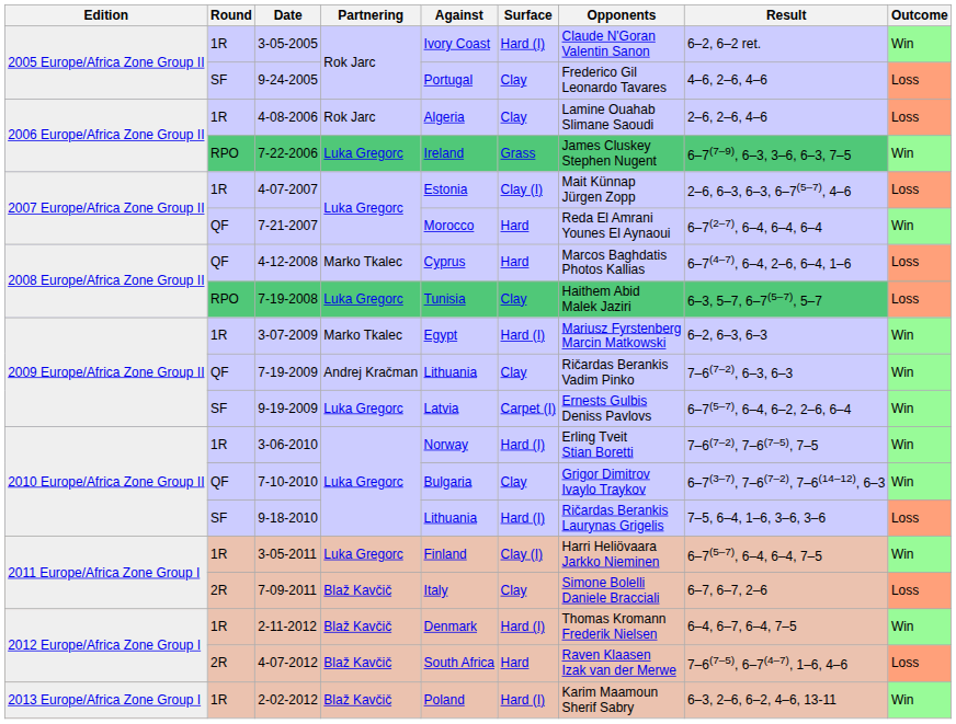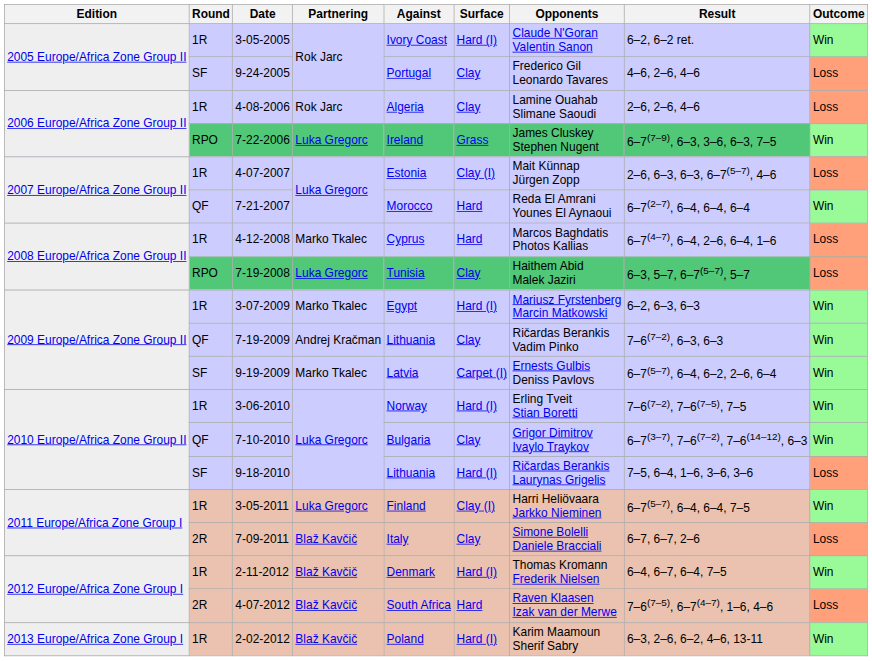 <table class=wikitable style=font-size:97%>
 <tr>
 <th>Edition</th>
 <th>Round</th>
 <th>Date</th>
 <th>Partnering</th>
 <th>Against</th>
 <th>Surface</th>
 <th>Opponents</th>
 <th>Result</th>
 <th>Outcome</th>
 </tr>
 <tr bgcolor=#CCCCFF>
 <td rowspan=2 bgcolor=#efefef><a href='#'>2005 Europe/Africa Zone Group II</a></td>
 <td>1R</td>
 <td>3-05-2005</td>
 <td rowspan=2> Rok Jarc</td>
 <td> <a href='#'>Ivory Coast</a></td>
 <td><a href='#'>Hard (I)</a></td>
 <td> <a href='#'>Claude N'Goran</a><br> <a href='#'>Valentin Sanon</a></td>
 <td>6–2, 6–2 ret.</td>
 <td bgcolor=98FB98>Win</td>
 </tr>
 <tr bgcolor=#CCCCFF>
 <td>SF</td>
 <td>9-24-2005</td>
 <td> <a href='#'>Portugal</a></td>
 <td><a href='#'>Clay</a></td>
 <td> Frederico Gil<br> Leonardo Tavares</td>
 <td>4–6, 2–6, 4–6</td>
 <td bgcolor=FFA07A>Loss</td>
 </tr>
 <tr bgcolor=#CCCCFF>
 <td rowspan=2 bgcolor=#efefef><a href='#'>2006 Europe/Africa Zone Group II</a></td>
 <td>1R</td>
 <td>4-08-2006</td>
 <td> Rok Jarc</td>
 <td> <a href='#'>Algeria</a></td>
 <td><a href='#'>Clay</a></td>
 <td> Lamine Ouahab<br> Slimane Saoudi</td>
 <td>2–6, 2–6, 4–6</td>
 <td bgcolor=FFA07A>Loss</td>
 </tr>
 <tr bgcolor=#50C878>
 <td>RPO</td>
 <td>7-22-2006</td>
 <td> <a href='#'>Luka Gregorc</a></td>
 <td> <a href='#'>Ireland</a></td>
 <td><a href='#'>Grass</a></td>
 <td> James Cluskey<br> Stephen Nugent</td>
 <td>6–7<sup>(7–9)</sup>, 6–3, 3–6, 6–3, 7–5</td>
 <td bgcolor=98FB98>Win</td>
 </tr>
 <tr bgcolor=#CCCCFF>
 <td rowspan=2 bgcolor=#efefef><a href='#'>2007 Europe/Africa Zone Group II</a></td>
 <td>1R</td>
 <td>4-07-2007</td>
 <td rowspan=2> <a href='#'>Luka Gregorc</a></td>
 <td> <a href='#'>Estonia</a></td>
 <td><a href='#'>Clay (I)</a></td>
 <td> Mait Künnap<br> Jürgen Zopp</td>
 <td>2–6, 6–3, 6–3, 6–7<sup>(5–7)</sup>, 4–6</td>
 <td bgcolor=FFA07A>Loss</td>
 </tr>
 <tr bgcolor=#CCCCFF>
 <td>QF</td>
 <td>7-21-2007</td>
 <td> <a href='#'>Morocco</a></td>
 <td><a href='#'>Hard</a></td>
 <td> Reda El Amrani<br> Younes El Aynaoui</td>
 <td>6–7<sup>(2–7)</sup>, 6–4, 6–4, 6–4</td>
 <td bgcolor=98FB98>Win</td>
 </tr>
 <tr bgcolor=#CCCCFF>
 <td rowspan=2 bgcolor=#efefef><a href='#'>2008 Europe/Africa Zone Group II</a></td>
-<td>QF</td>
+<td>1R</td>
 <td>4-12-2008</td>
 <td> Marko Tkalec</td>
 <td> <a href='#'>Cyprus</a></td>
 <td><a href='#'>Hard</a></td>
 <td> Marcos Baghdatis<br> Photos Kallias</td>
 <td>6–7<sup>(4–7)</sup>, 6–4, 2–6, 6–4, 1–6</td>
 <td bgcolor=FFA07A>Loss</td>
 </tr>
 <tr bgcolor=#50C878>
 <td>RPO</td>
 <td>7-19-2008</td>
 <td> <a href='#'>Luka Gregorc</a></td>
 <td> <a href='#'>Tunisia</a></td>
 <td><a href='#'>Clay</a></td>
 <td> Haithem Abid<br> Malek Jaziri</td>
 <td>6–3, 5–7, 6–7<sup>(5–7)</sup>, 5–7</td>
 <td bgcolor=FFA07A>Loss</td>
 </tr>
 <tr bgcolor=#CCCCFF>
 <td rowspan=3 bgcolor=#efefef><a href='#'>2009 Europe/Africa Zone Group II</a></td>
 <td>1R</td>
 <td>3-07-2009</td>
 <td> Marko Tkalec</td>
 <td> <a href='#'>Egypt</a></td>
 <td><a href='#'>Hard (I)</a></td>
 <td> <a href='#'>Mariusz Fyrstenberg</a> <br>  <a href='#'>Marcin Matkowski</a></td>
 <td>6–2, 6–3, 6–3</td>
 <td bgcolor=98FB98>Win</td>
 </tr>
 <tr bgcolor=#CCCCFF>
 <td>QF</td>
 <td>7-19-2009</td>
 <td> Andrej Kračman</td>
 <td> <a href='#'>Lithuania</a></td>
 <td><a href='#'>Clay</a></td>
 <td> Ričardas Berankis<br> Vadim Pinko</td>
 <td>7–6<sup>(7–2)</sup>, 6–3, 6–3</td>
 <td bgcolor=98FB98>Win</td>
 </tr>
 <tr bgcolor=#CCCCFF>
 <td>SF</td>
 <td>9-19-2009</td>
-<td> <a href='#'>Luka Gregorc</a></td>
+<td> Marko Tkalec</td>
 <td> <a href='#'>Latvia</a></td>
 <td><a href='#'>Carpet (I)</a></td>
 <td> <a href='#'>Ernests Gulbis</a><br> Deniss Pavlovs</td>
 <td>6–7<sup>(5–7)</sup>, 6–4, 6–2, 2–6, 6–4</td>
 <td bgcolor=98FB98>Win</td>
 </tr>
 <tr bgcolor=#CCCCFF>
 <td rowspan=3 bgcolor=#efefef><a href='#'>2010 Europe/Africa Zone Group II</a></td>
 <td>1R</td>
 <td>3-06-2010</td>
 <td rowspan=3> <a href='#'>Luka Gregorc</a></td>
 <td> <a href='#'>Norway</a></td>
 <td><a href='#'>Hard (I)</a></td>
 <td> Erling Tveit<br> <a href='#'>Stian Boretti</a></td>
 <td>7–6<sup>(7–2)</sup>, 7–6<sup>(7–5)</sup>, 7–5</td>
 <td bgcolor=98FB98>Win</td>
 </tr>
 <tr bgcolor=#CCCCFF>
 <td>QF</td>
 <td>7-10-2010</td>
 <td> <a href='#'>Bulgaria</a></td>
 <td><a href='#'>Clay</a></td>
 <td> <a href='#'>Grigor Dimitrov</a><br> <a href='#'>Ivaylo Traykov</a></td>
 <td>6–7<sup>(3–7)</sup>, 7–6<sup>(7–2)</sup>, 7–6<sup>(14–12)</sup>, 6–3</td>
 <td bgcolor=98FB98>Win</td>
 </tr>
 <tr bgcolor=#CCCCFF>
 <td>SF</td>
 <td>9-18-2010</td>
 <td> <a href='#'>Lithuania</a></td>
 <td><a href='#'>Hard (I)</a></td>
 <td> <a href='#'>Ričardas Berankis</a><br> <a href='#'>Laurynas Grigelis</a></td>
 <td>7–5, 6–4, 1–6, 3–6, 3–6</td>
 <td bgcolor=FFA07A>Loss</td>
 </tr>
 <tr bgcolor=#EBC2AF>
 <td rowspan=2 bgcolor=#efefef><a href='#'>2011 Europe/Africa Zone Group I</a></td>
 <td>1R</td>
 <td>3-05-2011</td>
 <td rowspan=1> <a href='#'>Luka Gregorc</a></td>
 <td> <a href='#'>Finland</a></td>
 <td><a href='#'>Clay (I)</a></td>
 <td> Harri Heliövaara<br> <a href='#'>Jarkko Nieminen</a></td>
 <td>6–7<sup>(5–7)</sup>, 6–4, 6–4, 7–5</td>
 <td bgcolor=98FB98>Win</td>
 </tr>
 <tr bgcolor=#EBC2AF>
 <td>2R</td>
 <td>7-09-2011</td>
 <td rowspan=1> <a href='#'>Blaž Kavčič</a></td>
 <td> <a href='#'>Italy</a></td>
 <td><a href='#'>Clay</a></td>
 <td> <a href='#'>Simone Bolelli</a><br> <a href='#'>Daniele Bracciali</a></td>
 <td>6–7, 6–7, 2–6</td>
 <td bgcolor=FFA07A>Loss</td>
 </tr>
 <tr bgcolor=#EBC2AF>
 <td rowspan=2 bgcolor=#efefef><a href='#'>2012 Europe/Africa Zone Group I</a></td>
 <td>1R</td>
 <td>2-11-2012</td>
 <td rowspan=1> <a href='#'>Blaž Kavčič</a></td>
 <td> <a href='#'>Denmark</a></td>
 <td><a href='#'>Hard (I)</a></td>
 <td> Thomas Kromann<br> <a href='#'>Frederik Nielsen</a></td>
 <td>6–4, 6–7, 6–4, 7–5</td>
 <td bgcolor=98FB98>Win</td>
 </tr>
 <tr bgcolor=#EBC2AF>
 <td>2R</td>
 <td>4-07-2012</td>
 <td rowspan=1> <a href='#'>Blaž Kavčič</a></td>
 <td> <a href='#'>South Africa</a></td>
 <td><a href='#'>Hard</a></td>
 <td> <a href='#'>Raven Klaasen</a> <br>  <a href='#'>Izak van der Merwe</a></td>
 <td>7–6<sup>(7–5)</sup>, 6–7<sup>(4–7)</sup>, 1–6, 4–6</td>
 <td bgcolor=FFA07A>Loss</td>
 </tr>
 <tr bgcolor=#EBC2AF>
 <td rowspan=2 bgcolor=#efefef><a href='#'>2013 Europe/Africa Zone Group I</a></td>
 <td>1R</td>
 <td>2-02-2012</td>
 <td rowspan=1> <a href='#'>Blaž Kavčič</a></td>
 <td> <a href='#'>Poland</a></td>
 <td><a href='#'>Hard (I)</a></td>
 <td> Karim Maamoun<br> Sherif Sabry</td>
 <td>6–3, 2–6, 6–2, 4–6, 13-11</td>
 <td bgcolor=98FB98>Win</td>
 </tr>
 </table>
